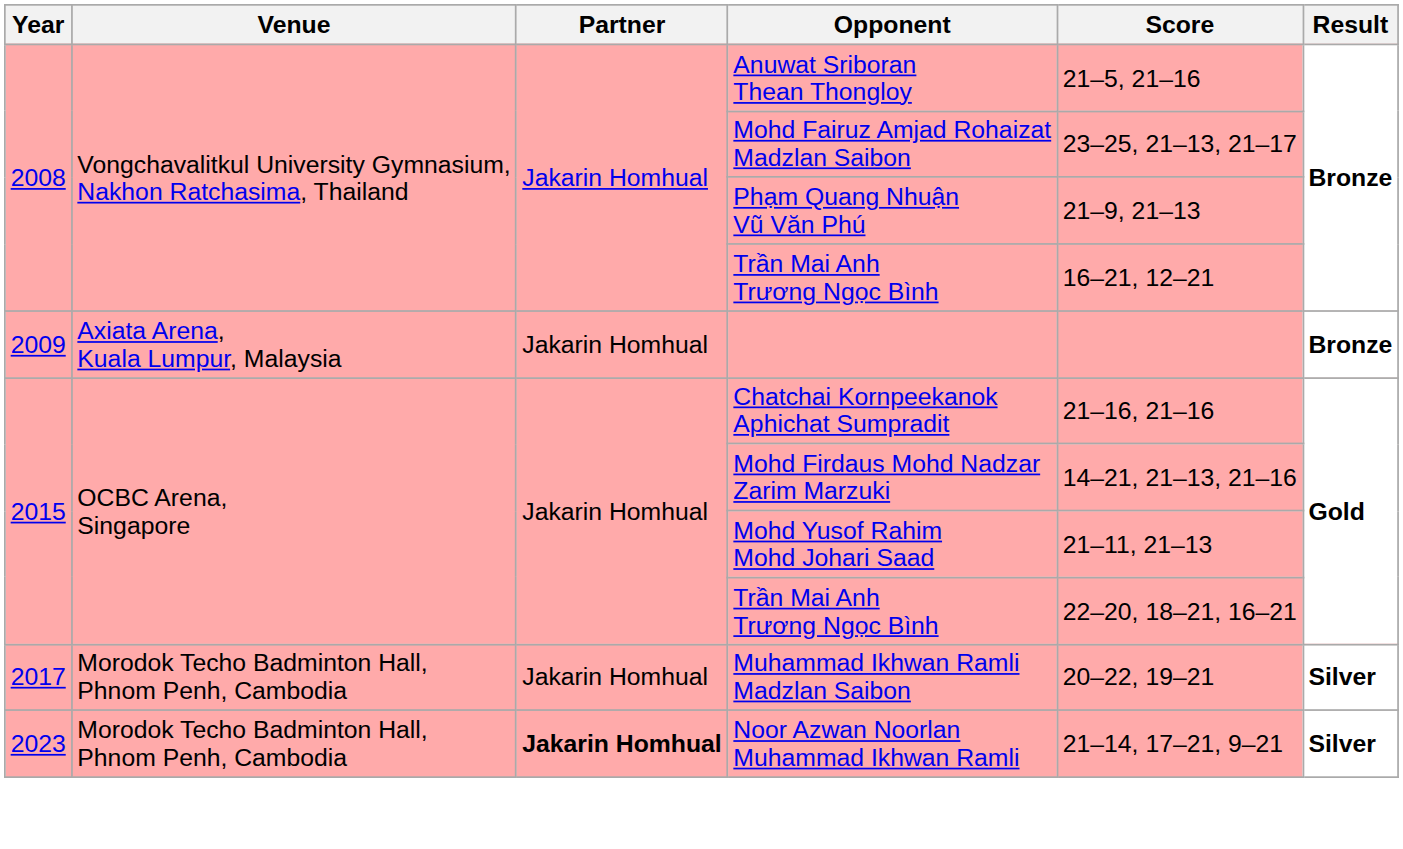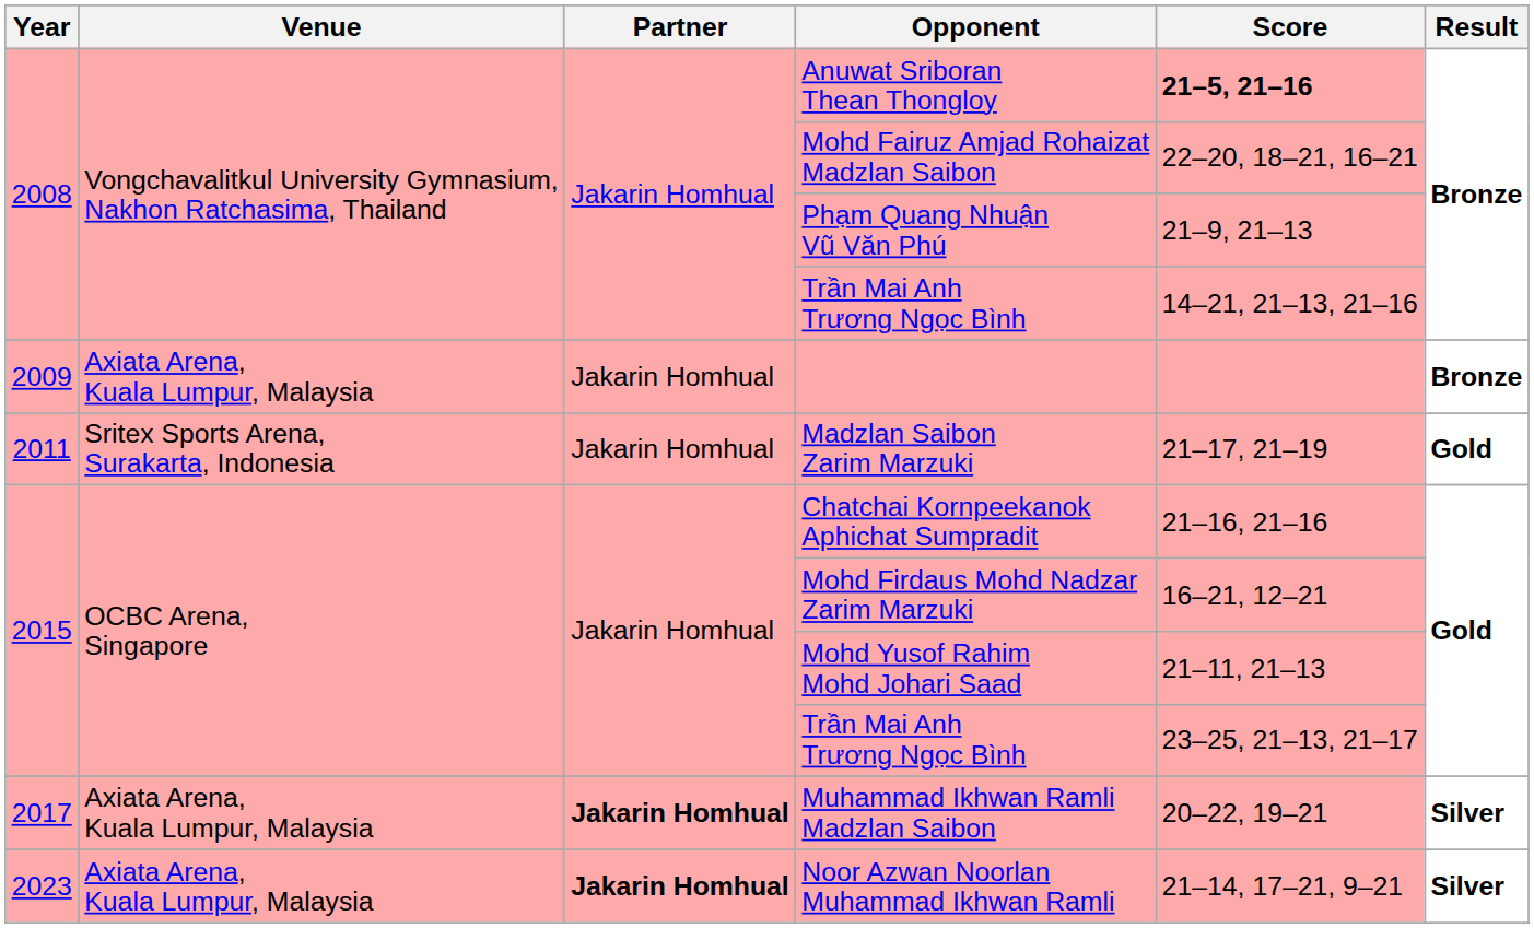 <table class="sortable wikitable" style="font-size: 90%;">
 <tr>
 <th>Year</th>
 <th>Venue</th>
 <th>Partner</th>
 <th>Opponent</th>
 <th>Score</th>
 <th>Result</th>
 </tr>
 <tr style="background:#FFAAAA">
 <td rowspan="4" align="center"><a href='#'>2008</a></td>
 <td rowspan="4" align="left">Vongchavalitkul University Gymnasium,<br><a href='#'>Nakhon Ratchasima</a>, Thailand</td>
 <td rowspan="4" align="left"> <a href='#'>Jakarin Homhual</a></td>
 <td align="left"> <a href='#'>Anuwat Sriboran</a><br> <a href='#'>Thean Thongloy</a></td>
-<td align="left">21–5, 21–16</td>
+<td align="left"><strong>21–5, 21–16</strong></td>
 <td rowspan="4" style="text-align:left; background:white"> <strong>Bronze</strong></td>
 </tr>
 <tr style="background:#FFAAAA">
 <td align="left"> <a href='#'>Mohd Fairuz Amjad Rohaizat</a><br> <a href='#'>Madzlan Saibon</a></td>
-<td align="left">23–25, 21–13, 21–17</td>
+<td align="left">22–20, 18–21, 16–21</td>
 </tr>
 <tr style="background:#FFAAAA">
 <td align="left"> <a href='#'>Phạm Quang Nhuận</a><br> <a href='#'>Vũ Văn Phú</a></td>
 <td align="left">21–9, 21–13</td>
 </tr>
 <tr style="background:#FFAAAA">
 <td align="left"> <a href='#'>Trần Mai Anh</a><br> <a href='#'>Trương Ngọc Bình</a></td>
-<td align="left">16–21, 12–21</td>
+<td align="left">14–21, 21–13, 21–16</td>
 </tr>
 <tr style="background:#FFAAAA">
 <td align="center"><a href='#'>2009</a></td>
 <td align="left"><a href='#'>Axiata Arena</a>,<br><a href='#'>Kuala Lumpur</a>, Malaysia</td>
 <td align="left"> Jakarin Homhual</td>
 <td align="left"></td>
 <td align="left"></td>
 <td style="text-align:left; background:white"> <strong>Bronze</strong></td>
+</tr>
+<tr style="background:#FFAAAA">
+<td align="center"><a href='#'>2011</a></td>
+<td align="left">Sritex Sports Arena,<br><a href='#'>Surakarta</a>, Indonesia</td>
+<td align="left"> Jakarin Homhual</td>
+<td align="left"> <a href='#'>Madzlan Saibon</a><br> <a href='#'>Zarim Marzuki</a></td>
+<td align="left">21–17, 21–19</td>
+<td style="text-align:left; background:white"> <strong>Gold</strong></td>
 </tr>
 <tr style="background:#FFAAAA">
 <td rowspan="4" align="center"><a href='#'>2015</a></td>
 <td rowspan="4" align="left">OCBC Arena,<br>Singapore</td>
 <td rowspan="4" align="left"> Jakarin Homhual</td>
 <td align="left"> <a href='#'>Chatchai Kornpeekanok</a><br> <a href='#'>Aphichat Sumpradit</a></td>
 <td align="left">21–16, 21–16</td>
 <td rowspan="4" style="text-align:left; background:white"> <strong>Gold</strong></td>
 </tr>
 <tr style="background:#FFAAAA">
 <td align="left"> <a href='#'>Mohd Firdaus Mohd Nadzar</a><br> <a href='#'>Zarim Marzuki</a></td>
-<td align="left">14–21, 21–13, 21–16</td>
+<td align="left">16–21, 12–21</td>
 </tr>
 <tr style="background:#FFAAAA">
 <td align="left"> <a href='#'>Mohd Yusof Rahim</a><br> <a href='#'>Mohd Johari Saad</a></td>
 <td align="left">21–11, 21–13</td>
 </tr>
 <tr style="background:#FFAAAA">
 <td align="left"> <a href='#'>Trần Mai Anh</a><br> <a href='#'>Trương Ngọc Bình</a></td>
-<td align="left">22–20, 18–21, 16–21</td>
+<td align="left">23–25, 21–13, 21–17</td>
 </tr>
 <tr style="background:#FFAAAA">
 <td align="center"><a href='#'>2017</a></td>
-<td align="left">Morodok Techo Badminton Hall,<br>Phnom Penh, Cambodia</td>
-<td align="left"> Jakarin Homhual</td>
+<td align="left">Axiata Arena,<br>Kuala Lumpur, Malaysia</td>
+<td align="left"><strong> Jakarin Homhual</strong></td>
 <td align="left"> <a href='#'>Muhammad Ikhwan Ramli</a><br> <a href='#'>Madzlan Saibon</a></td>
 <td align="left">20–22, 19–21</td>
 <td style="text-align:left; background:white"> <strong>Silver</strong></td>
 </tr>
 <tr style="background:#FFAAAA">
 <td align="center"><a href='#'>2023</a></td>
-<td align="left">Morodok Techo Badminton Hall,<br>Phnom Penh, Cambodia</td>
+<td align="left"><a href='#'>Axiata Arena</a>,<br><a href='#'>Kuala Lumpur</a>, Malaysia</td>
 <td align="left"><strong> Jakarin Homhual</strong></td>
 <td align="left"> <a href='#'>Noor Azwan Noorlan</a><br> <a href='#'>Muhammad Ikhwan Ramli</a></td>
 <td align="left">21–14, 17–21, 9–21</td>
 <td style="text-align:left; background:white"> <strong>Silver</strong></td>
 </tr>
 </table>
